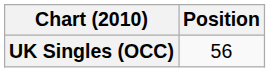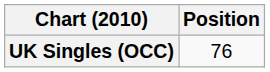 <table class="wikitable plainrowheaders">
 <tr>
 <th scope="col">Chart (2010)</th>
 <th scope="col">Position</th>
 </tr>
 <tr>
 <th scope="row">UK Singles (OCC)</th>
-<td align="center">56</td>
+<td align="center">76</td>
 </tr>
 </table>
